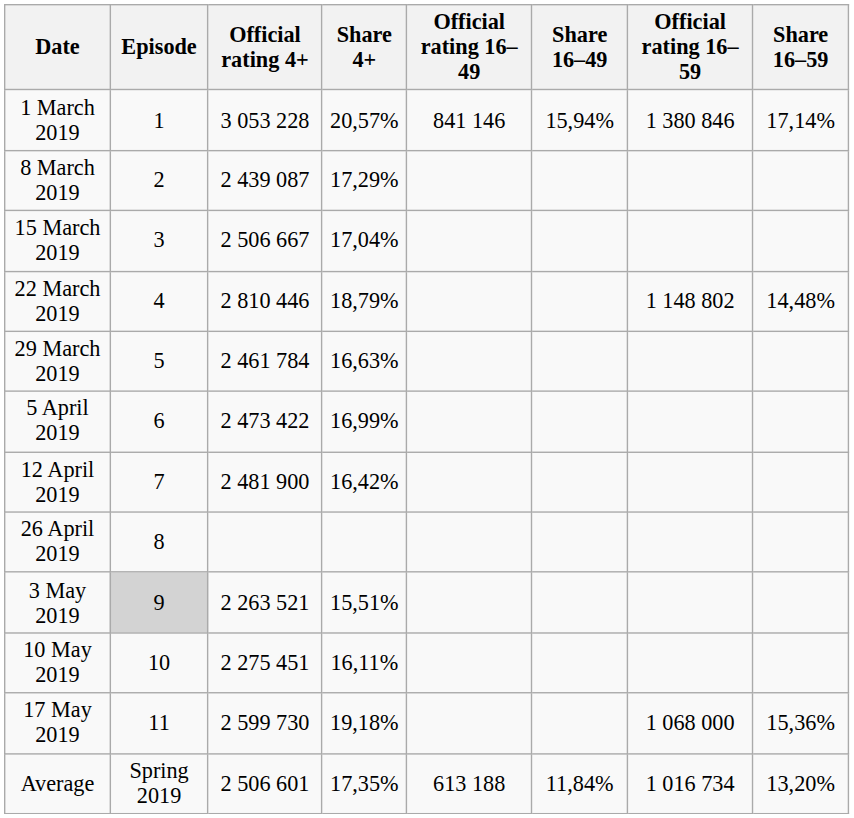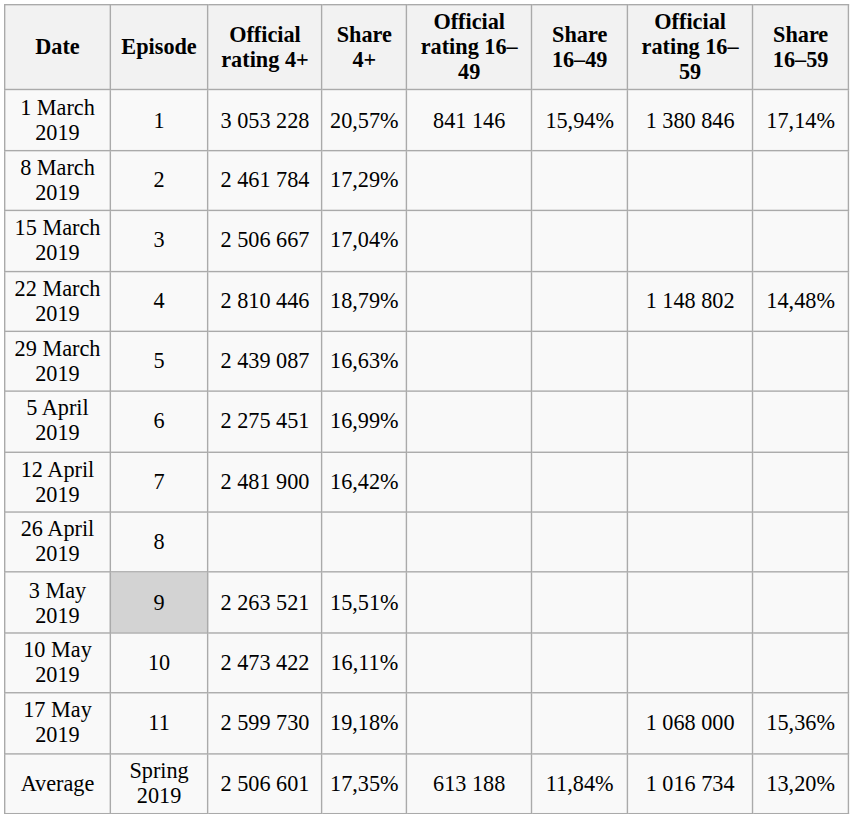 <table class="wikitable" style="text-align:center;">
 <tr>
 <th>Date</th>
 <th>Episode</th>
 <th>Official rating 4+</th>
 <th>Share 4+</th>
 <th>Official rating 16–49</th>
 <th>Share 16–49</th>
 <th>Official rating 16–59</th>
 <th>Share 16–59</th>
 </tr>
 <tr>
 <td>1 March 2019</td>
 <td>1</td>
 <td>3 053 228</td>
 <td>20,57%</td>
 <td>841 146</td>
 <td>15,94%</td>
 <td>1 380 846</td>
 <td>17,14%</td>
 </tr>
 <tr>
 <td>8 March 2019</td>
 <td>2</td>
-<td>2 439 087</td>
+<td>2 461 784</td>
 <td>17,29%</td>
 <td></td>
 <td></td>
 <td></td>
 <td></td>
 </tr>
 <tr>
 <td>15 March 2019</td>
 <td>3</td>
 <td>2 506 667</td>
 <td>17,04%</td>
 <td></td>
 <td></td>
 <td></td>
 <td></td>
 </tr>
 <tr>
 <td>22 March 2019</td>
 <td>4</td>
 <td>2 810 446</td>
 <td>18,79%</td>
 <td></td>
 <td></td>
 <td>1 148 802</td>
 <td>14,48%</td>
 </tr>
 <tr>
 <td>29 March 2019</td>
 <td>5</td>
-<td>2 461 784</td>
+<td>2 439 087</td>
 <td>16,63%</td>
 <td></td>
 <td></td>
 <td></td>
 <td></td>
 </tr>
 <tr>
 <td>5 April 2019</td>
 <td>6</td>
-<td>2 473 422</td>
+<td>2 275 451</td>
 <td>16,99%</td>
 <td></td>
 <td></td>
 <td></td>
 <td></td>
 </tr>
 <tr>
 <td>12 April 2019</td>
 <td>7</td>
 <td>2 481 900</td>
 <td>16,42%</td>
 <td></td>
 <td></td>
 <td></td>
 <td></td>
 </tr>
 <tr>
 <td>26 April 2019</td>
 <td>8</td>
 <td></td>
 <td></td>
 <td></td>
 <td></td>
 <td></td>
 <td></td>
 </tr>
 <tr>
 <td>3 May 2019</td>
 <td style="background: lightgrey;">9</td>
 <td>2 263 521</td>
 <td>15,51%</td>
 <td></td>
 <td></td>
 <td></td>
 <td></td>
 </tr>
 <tr>
 <td>10 May 2019</td>
 <td>10</td>
-<td>2 275 451</td>
+<td>2 473 422</td>
 <td>16,11%</td>
 <td></td>
 <td></td>
 <td></td>
 <td></td>
 </tr>
 <tr>
 <td>17 May 2019</td>
 <td>11</td>
 <td>2 599 730</td>
 <td>19,18%</td>
 <td></td>
 <td></td>
 <td>1 068 000</td>
 <td>15,36%</td>
 </tr>
 <tr>
 <td>Average</td>
 <td>Spring 2019</td>
 <td>2 506 601</td>
 <td>17,35%</td>
 <td>613 188</td>
 <td>11,84%</td>
 <td>1 016 734</td>
 <td>13,20%</td>
 </tr>
 </table>
